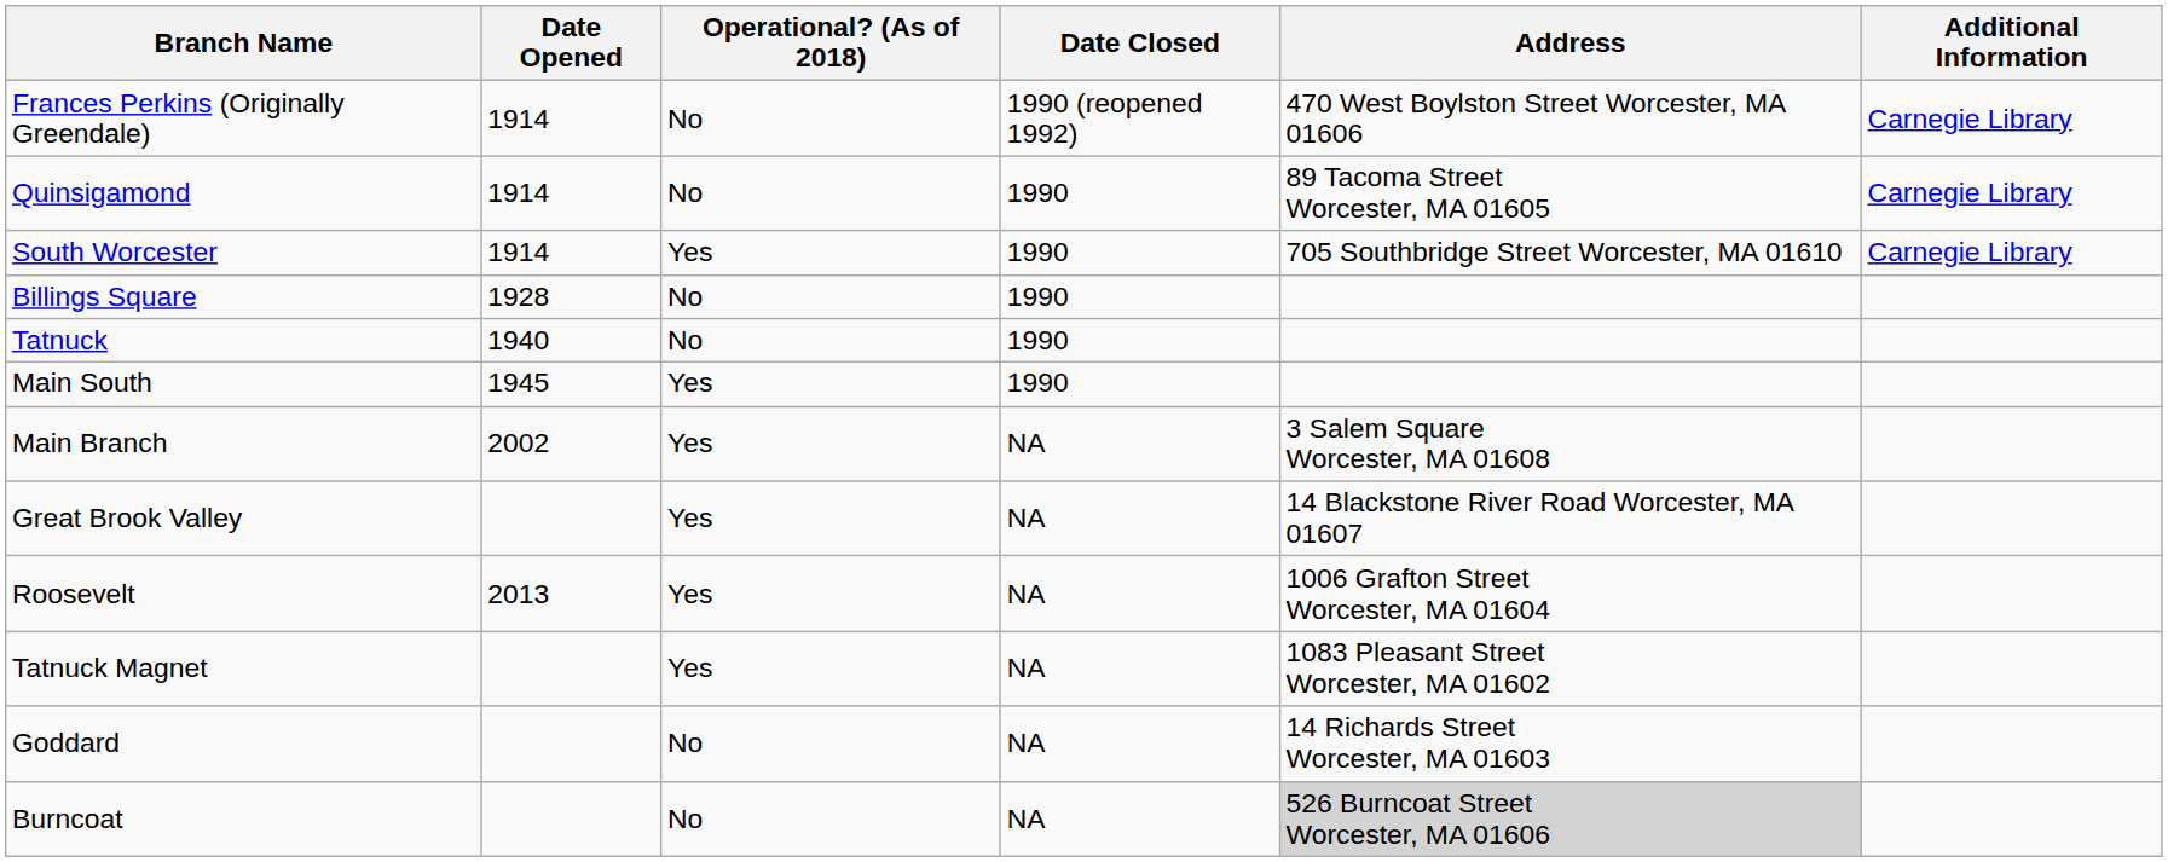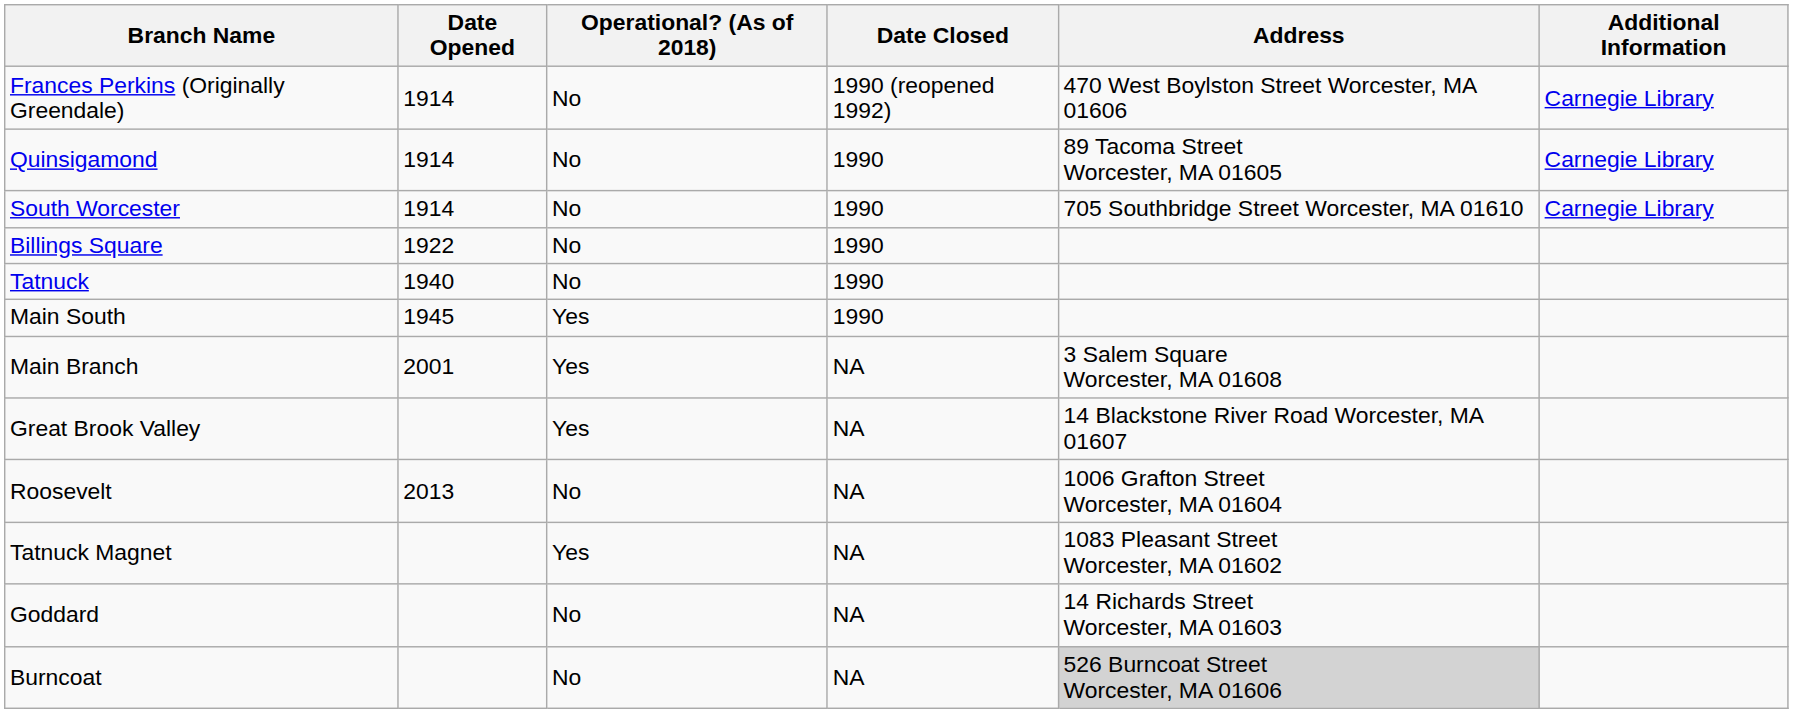 <table class="wikitable">
 <tr>
 <th>Branch Name</th>
 <th>Date Opened</th>
 <th>Operational? (As of 2018)</th>
 <th>Date Closed </th>
 <th>Address</th>
 <th>Additional Information</th>
 </tr>
 <tr>
 <td><a href='#'>Frances Perkins</a> (Originally Greendale)</td>
 <td>1914</td>
 <td>No</td>
 <td>1990 (reopened 1992)</td>
 <td>470 West Boylston Street Worcester, MA 01606</td>
 <td><a href='#'>Carnegie Library</a></td>
 </tr>
 <tr>
 <td><a href='#'>Quinsigamond</a></td>
 <td>1914</td>
 <td>No</td>
 <td>1990</td>
 <td>89 Tacoma Street<br>Worcester, MA 01605</td>
 <td><a href='#'>Carnegie Library</a></td>
 </tr>
 <tr>
 <td><a href='#'>South Worcester</a></td>
 <td>1914</td>
-<td>Yes</td>
+<td>No</td>
 <td>1990</td>
 <td>705 Southbridge Street Worcester, MA 01610</td>
 <td><a href='#'>Carnegie Library</a></td>
 </tr>
 <tr>
 <td><a href='#'>Billings Square</a></td>
-<td>1928</td>
+<td>1922</td>
 <td>No</td>
 <td>1990</td>
 <td></td>
 <td></td>
 </tr>
 <tr>
 <td><a href='#'>Tatnuck</a></td>
 <td>1940</td>
 <td>No</td>
 <td>1990</td>
 <td></td>
 <td></td>
 </tr>
 <tr>
 <td>Main South</td>
 <td>1945</td>
 <td>Yes</td>
 <td>1990</td>
 <td></td>
 <td></td>
 </tr>
 <tr>
 <td>Main Branch</td>
-<td>2002</td>
+<td>2001</td>
 <td>Yes</td>
 <td>NA</td>
 <td>3 Salem Square<br>Worcester, MA 01608</td>
 <td></td>
 </tr>
 <tr>
 <td>Great Brook Valley</td>
 <td></td>
 <td>Yes</td>
 <td>NA</td>
 <td>14 Blackstone River Road Worcester, MA 01607</td>
 <td></td>
 </tr>
 <tr>
 <td>Roosevelt</td>
 <td>2013</td>
-<td>Yes</td>
+<td>No</td>
 <td>NA</td>
 <td>1006 Grafton Street<br>Worcester, MA 01604</td>
 <td></td>
 </tr>
 <tr>
 <td>Tatnuck Magnet</td>
 <td></td>
 <td>Yes</td>
 <td>NA</td>
 <td>1083 Pleasant Street<br>Worcester, MA 01602</td>
 <td></td>
 </tr>
 <tr>
 <td>Goddard</td>
 <td></td>
 <td>No</td>
 <td>NA</td>
 <td>14 Richards Street<br>Worcester, MA 01603</td>
 <td></td>
 </tr>
 <tr>
 <td>Burncoat</td>
 <td></td>
 <td>No</td>
 <td>NA</td>
 <td style="background: lightgrey;">526 Burncoat Street<br>Worcester, MA 01606</td>
 <td></td>
 </tr>
 </table>
